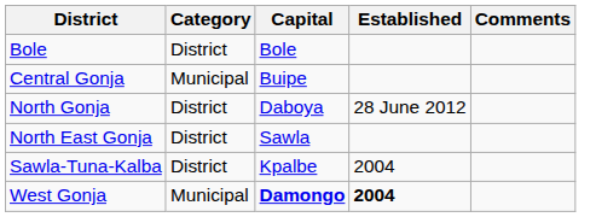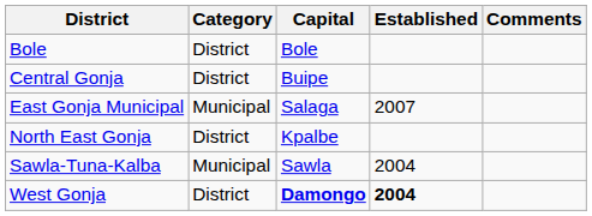 <table class="wikitable sortable">
 <tr>
 <th>District</th>
 <th>Category</th>
 <th>Capital</th>
 <th>Established</th>
 <th>Comments</th>
 </tr>
 <tr>
 <td><a href='#'>Bole</a></td>
 <td>District</td>
 <td><a href='#'>Bole</a></td>
 <td></td>
 <td></td>
 </tr>
 <tr>
 <td><a href='#'>Central Gonja</a></td>
-<td>Municipal</td>
+<td>District</td>
 <td><a href='#'>Buipe</a></td>
 <td></td>
 <td></td>
 </tr>
 <tr>
-<td><a href='#'>North Gonja</a></td>
-<td>District</td>
-<td><a href='#'>Daboya</a></td>
-<td>28 June 2012</td>
+<td><a href='#'>East Gonja Municipal</a></td>
+<td>Municipal</td>
+<td><a href='#'>Salaga</a></td>
+<td>2007</td>
 <td></td>
 </tr>
 <tr>
 <td><a href='#'>North East Gonja</a></td>
 <td>District</td>
-<td><a href='#'>Sawla</a></td>
+<td><a href='#'>Kpalbe</a></td>
 <td></td>
 <td></td>
 </tr>
 <tr>
 <td><a href='#'>Sawla-Tuna-Kalba</a></td>
-<td>District</td>
-<td><a href='#'>Kpalbe</a></td>
+<td>Municipal</td>
+<td><a href='#'>Sawla</a></td>
 <td>2004</td>
 <td></td>
 </tr>
 <tr>
 <td><a href='#'>West Gonja</a></td>
-<td>Municipal</td>
+<td>District</td>
 <td><strong><a href='#'>Damongo</a></strong></td>
 <td><strong>2004</strong></td>
 <td></td>
 </tr>
 </table>
